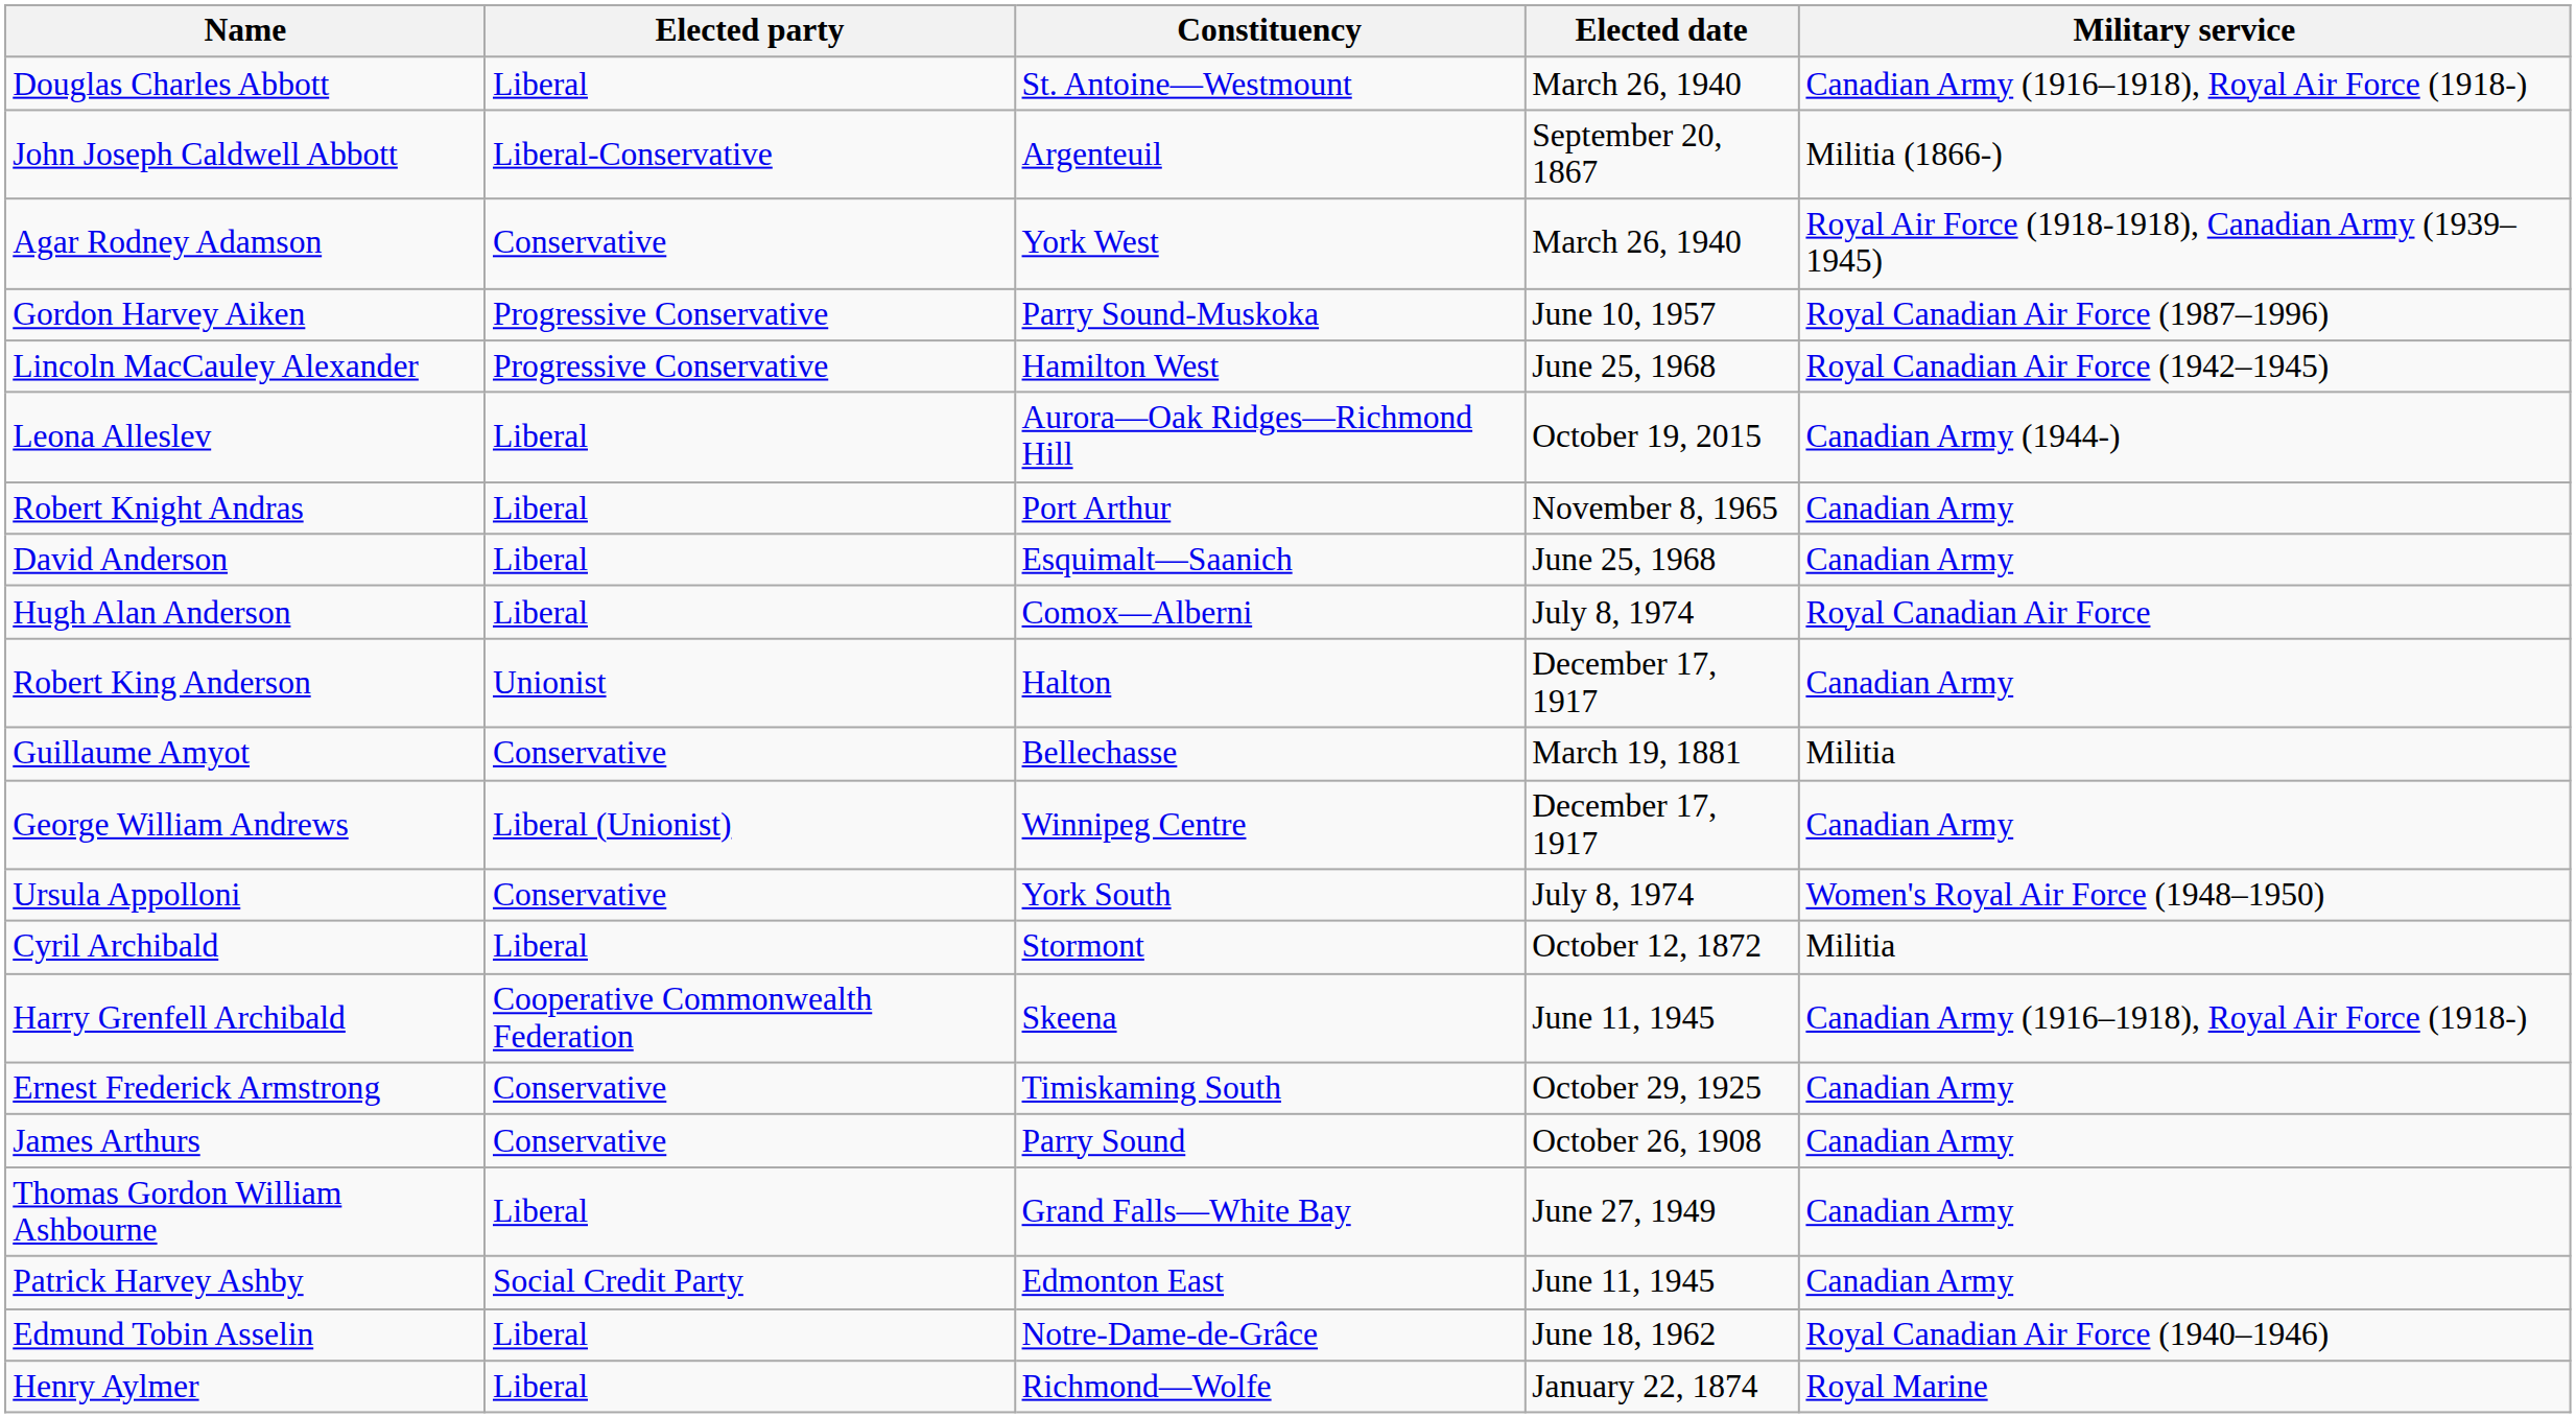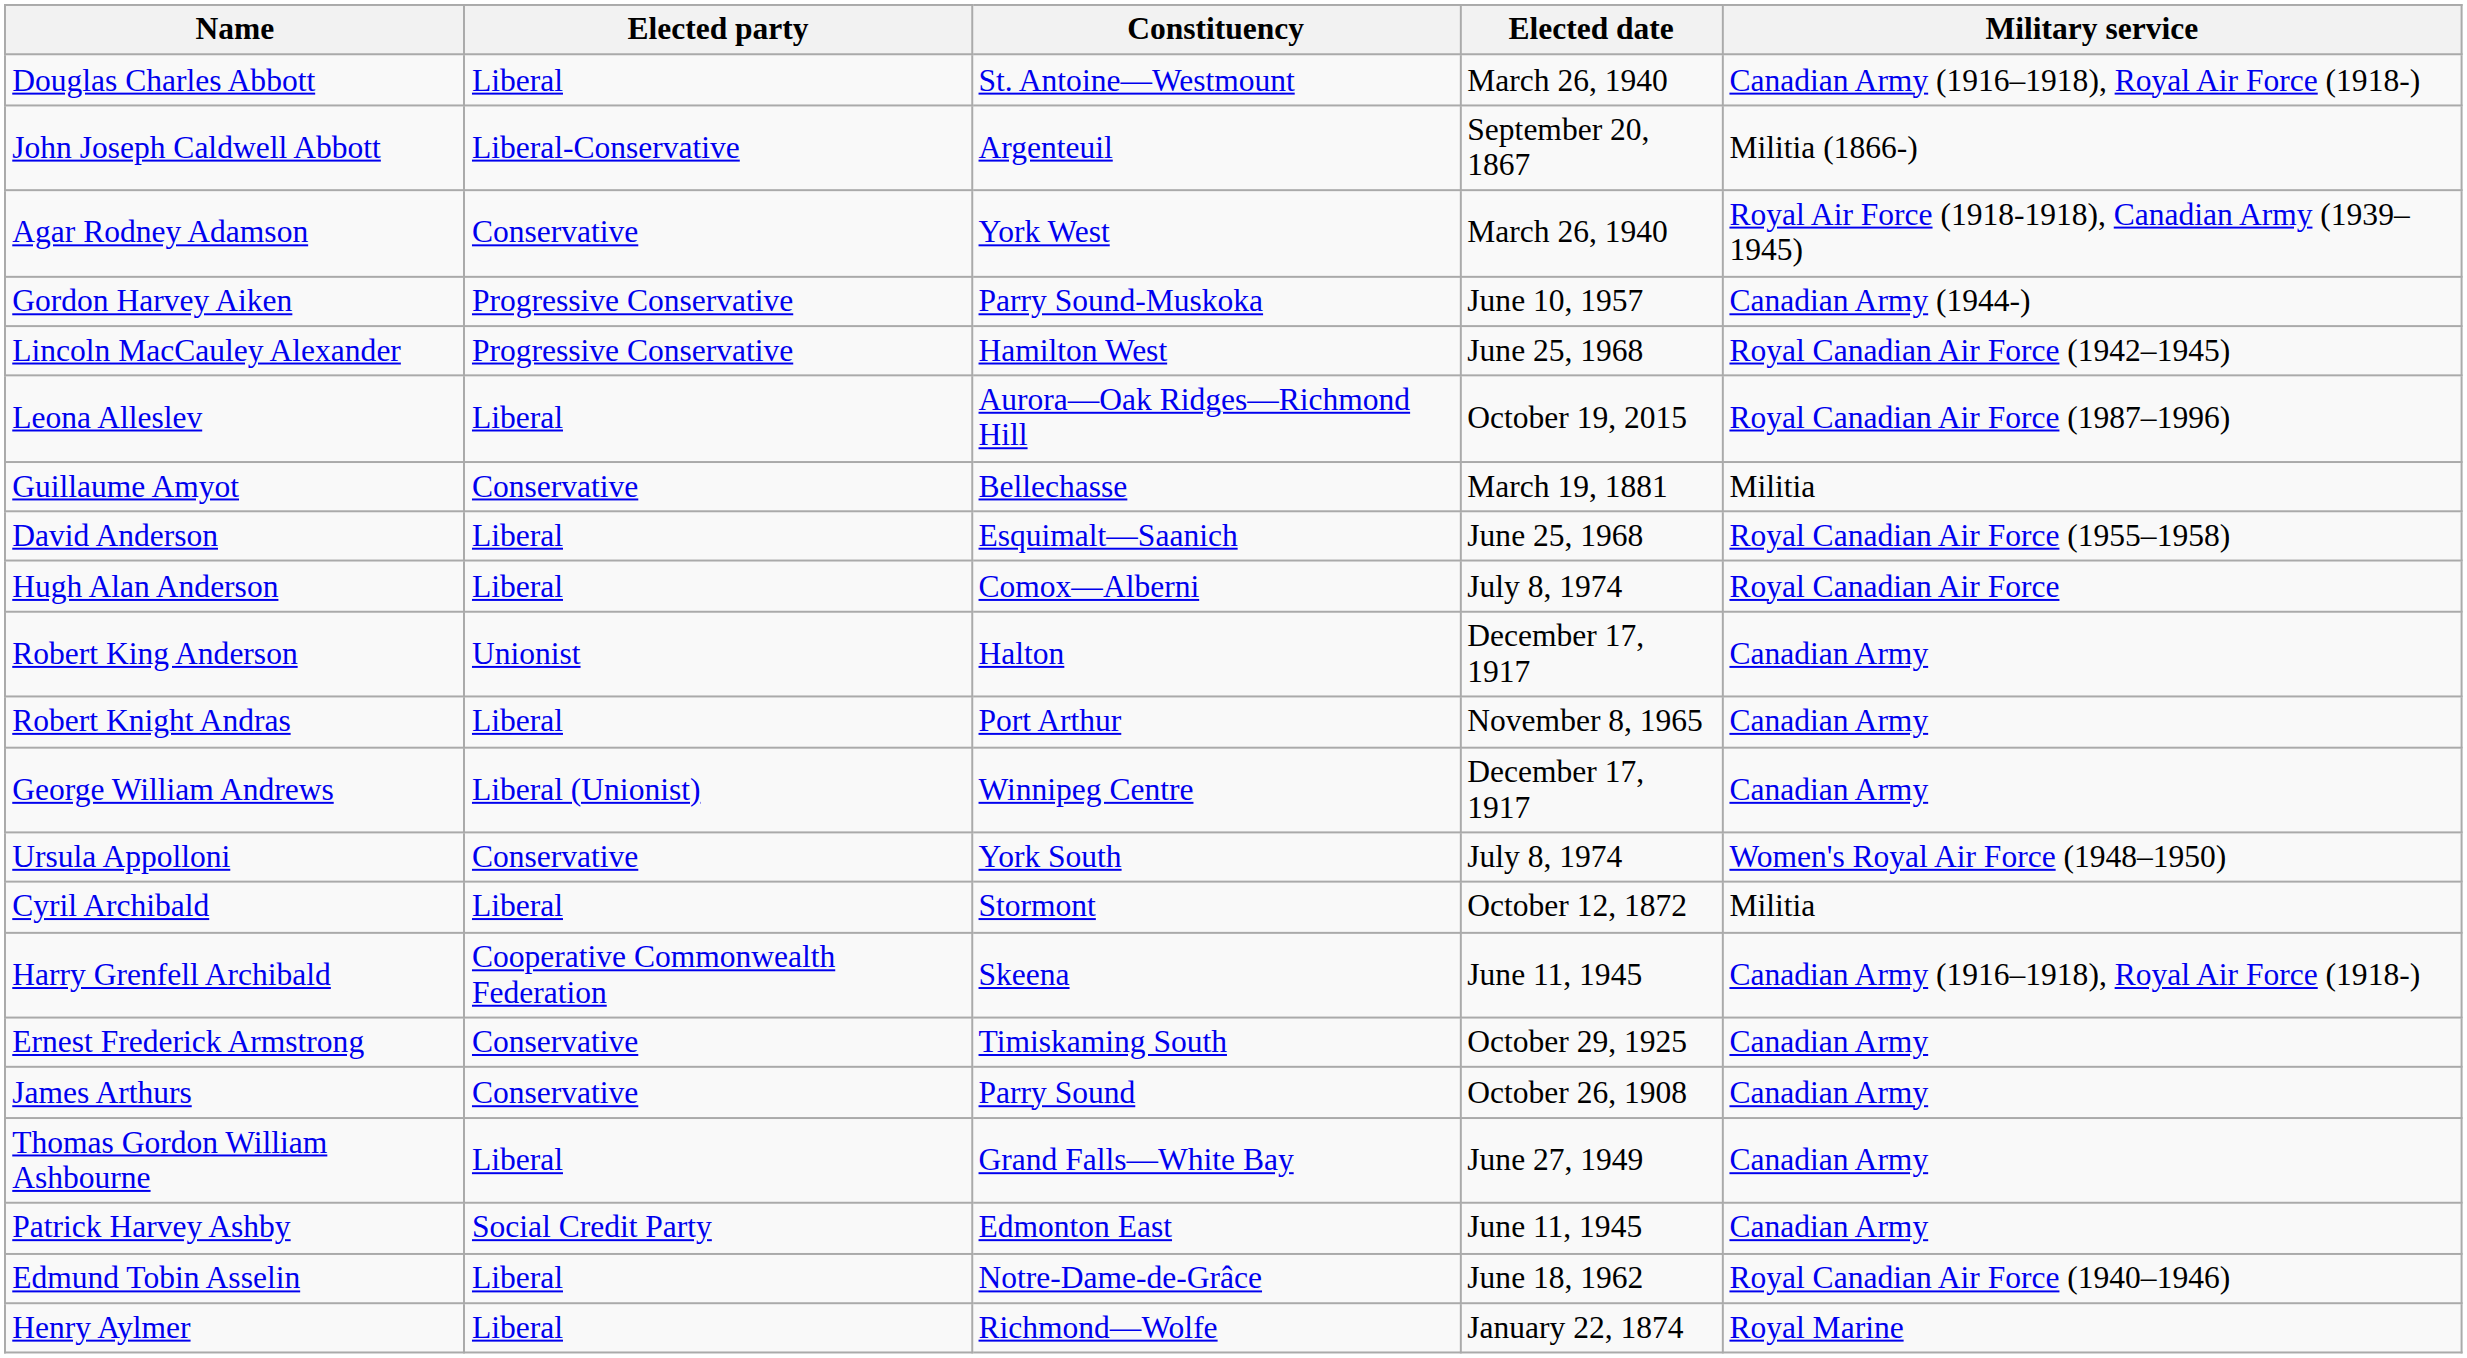 <table class="wikitable sortable">
 <tr>
 <th>Name</th>
 <th>Elected party</th>
 <th>Constituency</th>
 <th>Elected date</th>
 <th>Military service</th>
 </tr>
 <tr>
 <td><a href='#'>Douglas Charles Abbott</a></td>
 <td><a href='#'>Liberal</a></td>
 <td><a href='#'>St. Antoine—Westmount</a></td>
 <td>March 26, 1940</td>
 <td><a href='#'>Canadian Army</a> (1916–1918), <a href='#'>Royal Air Force</a> (1918-)</td>
 </tr>
 <tr>
 <td><a href='#'>John Joseph Caldwell Abbott</a></td>
 <td><a href='#'>Liberal-Conservative</a></td>
 <td><a href='#'>Argenteuil</a></td>
 <td>September 20, 1867</td>
 <td>Militia (1866-)</td>
 </tr>
 <tr>
 <td><a href='#'>Agar Rodney Adamson</a></td>
 <td><a href='#'>Conservative</a></td>
 <td><a href='#'>York West</a></td>
 <td>March 26, 1940</td>
 <td><a href='#'>Royal Air Force</a> (1918-1918), <a href='#'>Canadian Army</a> (1939–1945)</td>
 </tr>
 <tr>
 <td><a href='#'>Gordon Harvey Aiken</a></td>
 <td><a href='#'>Progressive Conservative</a></td>
 <td><a href='#'>Parry Sound-Muskoka</a></td>
 <td>June 10, 1957</td>
-<td><a href='#'>Royal Canadian Air Force</a> (1987–1996)</td>
+<td><a href='#'>Canadian Army</a> (1944-)</td>
 </tr>
 <tr>
 <td><a href='#'>Lincoln MacCauley Alexander</a></td>
 <td><a href='#'>Progressive Conservative</a></td>
 <td><a href='#'>Hamilton West</a></td>
 <td>June 25, 1968</td>
 <td><a href='#'>Royal Canadian Air Force</a> (1942–1945)</td>
 </tr>
 <tr>
 <td><a href='#'>Leona Alleslev</a></td>
 <td><a href='#'>Liberal</a></td>
 <td><a href='#'>Aurora—Oak Ridges—Richmond Hill</a></td>
 <td>October 19, 2015</td>
-<td><a href='#'>Canadian Army</a> (1944-)</td>
+<td><a href='#'>Royal Canadian Air Force</a> (1987–1996)</td>
 </tr>
 <tr>
-<td><a href='#'>Robert Knight Andras</a></td>
-<td><a href='#'>Liberal</a></td>
-<td><a href='#'>Port Arthur</a></td>
-<td>November 8, 1965</td>
-<td><a href='#'>Canadian Army</a></td>
+<td><a href='#'>Guillaume Amyot</a></td>
+<td><a href='#'>Conservative</a></td>
+<td><a href='#'>Bellechasse</a></td>
+<td>March 19, 1881</td>
+<td>Militia</td>
 </tr>
 <tr>
 <td><a href='#'>David Anderson</a></td>
 <td><a href='#'>Liberal</a></td>
 <td><a href='#'>Esquimalt—Saanich</a></td>
 <td>June 25, 1968</td>
-<td><a href='#'>Canadian Army</a></td>
+<td><a href='#'>Royal Canadian Air Force</a> (1955–1958)</td>
 </tr>
 <tr>
 <td><a href='#'>Hugh Alan Anderson</a></td>
 <td><a href='#'>Liberal</a></td>
 <td><a href='#'>Comox—Alberni</a></td>
 <td>July 8, 1974</td>
 <td><a href='#'>Royal Canadian Air Force</a></td>
 </tr>
 <tr>
 <td><a href='#'>Robert King Anderson</a></td>
 <td><a href='#'>Unionist</a></td>
 <td><a href='#'>Halton</a></td>
 <td>December 17, 1917</td>
 <td><a href='#'>Canadian Army</a></td>
 </tr>
 <tr>
-<td><a href='#'>Guillaume Amyot</a></td>
-<td><a href='#'>Conservative</a></td>
-<td><a href='#'>Bellechasse</a></td>
-<td>March 19, 1881</td>
-<td>Militia</td>
+<td><a href='#'>Robert Knight Andras</a></td>
+<td><a href='#'>Liberal</a></td>
+<td><a href='#'>Port Arthur</a></td>
+<td>November 8, 1965</td>
+<td><a href='#'>Canadian Army</a></td>
 </tr>
 <tr>
 <td><a href='#'>George William Andrews</a></td>
 <td><a href='#'>Liberal (Unionist)</a></td>
 <td><a href='#'>Winnipeg Centre</a></td>
 <td>December 17, 1917</td>
 <td><a href='#'>Canadian Army</a></td>
 </tr>
 <tr>
 <td><a href='#'>Ursula Appolloni</a></td>
 <td><a href='#'>Conservative</a></td>
 <td><a href='#'>York South</a></td>
 <td>July 8, 1974</td>
 <td><a href='#'>Women's Royal Air Force</a> (1948–1950)</td>
 </tr>
 <tr>
 <td><a href='#'>Cyril Archibald</a></td>
 <td><a href='#'>Liberal</a></td>
 <td><a href='#'>Stormont</a></td>
 <td>October 12, 1872</td>
 <td>Militia</td>
 </tr>
 <tr>
 <td><a href='#'>Harry Grenfell Archibald</a></td>
 <td><a href='#'>Cooperative Commonwealth Federation</a></td>
 <td><a href='#'>Skeena</a></td>
 <td>June 11, 1945</td>
 <td><a href='#'>Canadian Army</a> (1916–1918), <a href='#'>Royal Air Force</a> (1918-)</td>
 </tr>
 <tr>
 <td><a href='#'>Ernest Frederick Armstrong</a></td>
 <td><a href='#'>Conservative</a></td>
 <td><a href='#'>Timiskaming South</a></td>
 <td>October 29, 1925</td>
 <td><a href='#'>Canadian Army</a></td>
 </tr>
 <tr>
 <td><a href='#'>James Arthurs</a></td>
 <td><a href='#'>Conservative</a></td>
 <td><a href='#'>Parry Sound</a></td>
 <td>October 26, 1908</td>
 <td><a href='#'>Canadian Army</a></td>
 </tr>
 <tr>
 <td><a href='#'>Thomas Gordon William Ashbourne</a></td>
 <td><a href='#'>Liberal</a></td>
 <td><a href='#'>Grand Falls—White Bay</a></td>
 <td>June 27, 1949</td>
 <td><a href='#'>Canadian Army</a></td>
 </tr>
 <tr>
 <td><a href='#'>Patrick Harvey Ashby</a></td>
 <td><a href='#'>Social Credit Party</a></td>
 <td><a href='#'>Edmonton East</a></td>
 <td>June 11, 1945</td>
 <td><a href='#'>Canadian Army</a></td>
 </tr>
 <tr>
 <td><a href='#'>Edmund Tobin Asselin</a></td>
 <td><a href='#'>Liberal</a></td>
 <td><a href='#'>Notre-Dame-de-Grâce</a></td>
 <td>June 18, 1962</td>
 <td><a href='#'>Royal Canadian Air Force</a> (1940–1946)</td>
 </tr>
 <tr>
 <td><a href='#'>Henry Aylmer</a></td>
 <td><a href='#'>Liberal</a></td>
 <td><a href='#'>Richmond—Wolfe</a></td>
 <td>January 22, 1874</td>
 <td><a href='#'>Royal Marine</a></td>
 </tr>
 </table>
